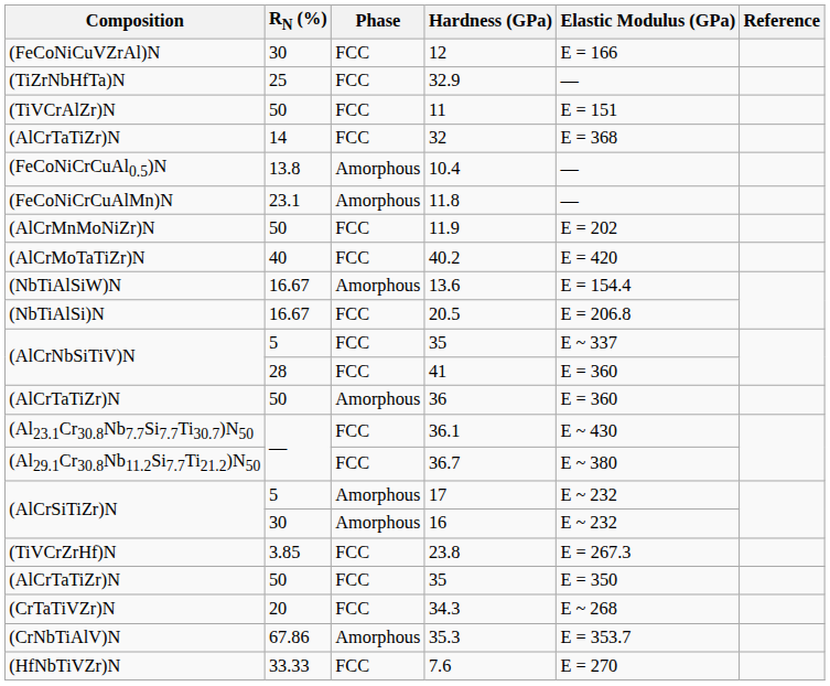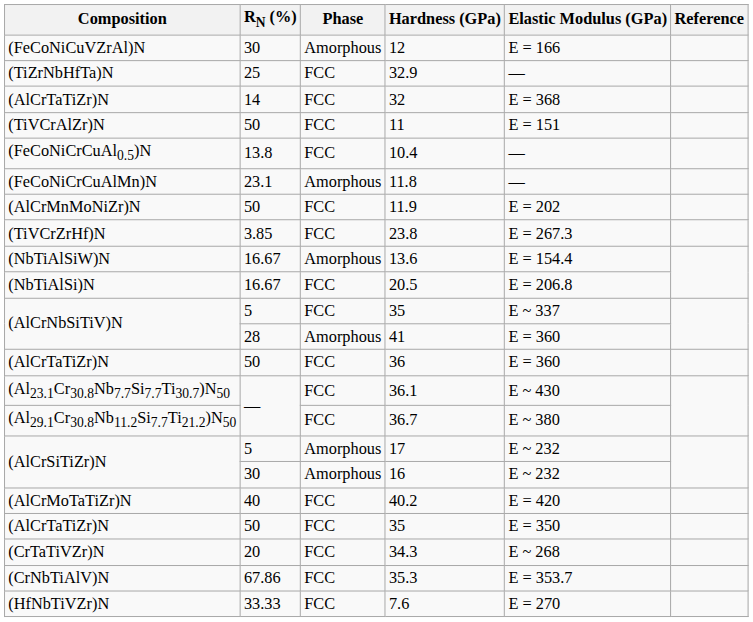 <table class="wikitable">
 <tr>
 <th>Composition</th>
 <th>R<sub>N</sub> (%)</th>
 <th>Phase</th>
 <th>Hardness (GPa)</th>
 <th>Elastic Modulus (GPa)</th>
 <th>Reference</th>
 </tr>
 <tr>
 <td>(FeCoNiCuVZrAl)N</td>
 <td>30</td>
-<td>FCC</td>
+<td>Amorphous</td>
 <td>12</td>
 <td>E = 166</td>
 <td></td>
 </tr>
 <tr>
 <td>(TiZrNbHfTa)N</td>
 <td>25</td>
 <td>FCC</td>
 <td>32.9</td>
 <td>—</td>
 <td></td>
 </tr>
 <tr>
+<td>(AlCrTaTiZr)N</td>
+<td>14</td>
+<td>FCC</td>
+<td>32</td>
+<td>E = 368</td>
+<td></td>
+</tr>
+<tr>
 <td>(TiVCrAlZr)N</td>
 <td>50</td>
 <td>FCC</td>
 <td>11</td>
 <td>E = 151</td>
 <td></td>
 </tr>
 <tr>
-<td>(AlCrTaTiZr)N</td>
-<td>14</td>
-<td>FCC</td>
-<td>32</td>
-<td>E = 368</td>
-<td></td>
-</tr>
-<tr>
 <td>(FeCoNiCrCuAl<sub>0.5</sub>)N</td>
 <td>13.8</td>
-<td>Amorphous</td>
+<td>FCC</td>
 <td>10.4</td>
 <td>—</td>
 <td></td>
 </tr>
 <tr>
 <td>(FeCoNiCrCuAlMn)N</td>
 <td>23.1</td>
 <td>Amorphous</td>
 <td>11.8</td>
 <td>—</td>
 <td></td>
 </tr>
 <tr>
 <td>(AlCrMnMoNiZr)N</td>
 <td>50</td>
 <td>FCC</td>
 <td>11.9</td>
 <td>E = 202</td>
 <td></td>
 </tr>
 <tr>
-<td>(AlCrMoTaTiZr)N</td>
-<td>40</td>
+<td>(TiVCrZrHf)N</td>
+<td>3.85</td>
 <td>FCC</td>
-<td>40.2</td>
-<td>E = 420</td>
+<td>23.8</td>
+<td>E = 267.3</td>
 <td></td>
 </tr>
 <tr>
 <td>(NbTiAlSiW)N</td>
 <td>16.67</td>
 <td>Amorphous</td>
 <td>13.6</td>
 <td>E = 154.4</td>
 <td rowspan="2"></td>
 </tr>
 <tr>
 <td>(NbTiAlSi)N</td>
 <td>16.67</td>
 <td>FCC</td>
 <td>20.5</td>
 <td>E = 206.8</td>
 </tr>
 <tr>
 <td rowspan="2">(AlCrNbSiTiV)N</td>
 <td>5</td>
 <td>FCC</td>
 <td>35</td>
 <td>E ~ 337</td>
 <td rowspan="2"></td>
 </tr>
 <tr>
 <td>28</td>
-<td>FCC</td>
+<td>Amorphous</td>
 <td>41</td>
 <td>E = 360</td>
 </tr>
 <tr>
 <td>(AlCrTaTiZr)N</td>
 <td>50</td>
-<td>Amorphous</td>
+<td>FCC</td>
 <td>36</td>
 <td>E = 360</td>
 <td></td>
 </tr>
 <tr>
 <td>(Al<sub>23.1</sub>Cr<sub>30.8</sub>Nb<sub>7.7</sub>Si<sub>7.7</sub>Ti<sub>30.7</sub>)N<sub>50</sub></td>
 <td rowspan="2">—</td>
 <td>FCC</td>
 <td>36.1</td>
 <td>E ~ 430</td>
 <td rowspan="2"></td>
 </tr>
 <tr>
 <td>(Al<sub>29.1</sub>Cr<sub>30.8</sub>Nb<sub>11.2</sub>Si<sub>7.7</sub>Ti<sub>21.2</sub>)N<sub>50</sub></td>
 <td>FCC</td>
 <td>36.7</td>
 <td>E ~ 380</td>
 </tr>
 <tr>
 <td rowspan="2">(AlCrSiTiZr)N</td>
 <td>5</td>
 <td>Amorphous</td>
 <td>17</td>
 <td>E ~ 232</td>
 <td rowspan="2"></td>
 </tr>
 <tr>
 <td>30</td>
 <td>Amorphous</td>
 <td>16</td>
 <td>E ~ 232</td>
 </tr>
 <tr>
-<td>(TiVCrZrHf)N</td>
-<td>3.85</td>
+<td>(AlCrMoTaTiZr)N</td>
+<td>40</td>
 <td>FCC</td>
-<td>23.8</td>
-<td>E = 267.3</td>
+<td>40.2</td>
+<td>E = 420</td>
 <td></td>
 </tr>
 <tr>
 <td>(AlCrTaTiZr)N</td>
 <td>50</td>
 <td>FCC</td>
 <td>35</td>
 <td>E = 350</td>
 <td></td>
 </tr>
 <tr>
 <td>(CrTaTiVZr)N</td>
 <td>20</td>
 <td>FCC</td>
 <td>34.3</td>
 <td>E ~ 268</td>
 <td></td>
 </tr>
 <tr>
 <td>(CrNbTiAlV)N</td>
 <td>67.86</td>
-<td>Amorphous</td>
+<td>FCC</td>
 <td>35.3</td>
 <td>E = 353.7</td>
 <td></td>
 </tr>
 <tr>
 <td>(HfNbTiVZr)N</td>
 <td>33.33</td>
 <td>FCC</td>
 <td>7.6</td>
 <td>E = 270</td>
 <td></td>
 </tr>
 </table>
